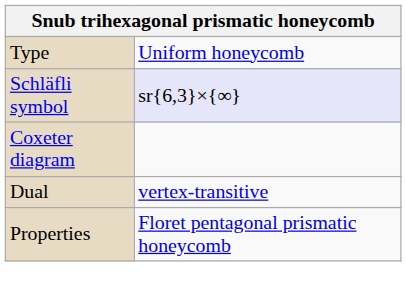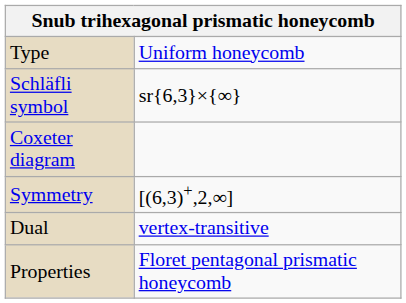 <table class="wikitable" align="right" style="margin-left:10px" width="320">
 <tr>
 <th bgcolor=#e7dcc3 colspan=2>Snub trihexagonal prismatic honeycomb</th>
 </tr>
 <tr>
 <td bgcolor=#e7dcc3>Type</td>
 <td><a href='#'>Uniform honeycomb</a></td>
 </tr>
 <tr>
 <td bgcolor=#e7dcc3><a href='#'>Schläfli symbol</a></td>
-<td style="background: lavender;">sr{6,3}×{∞}</td>
+<td>sr{6,3}×{∞}</td>
 </tr>
 <tr>
 <td bgcolor=#e7dcc3><a href='#'>Coxeter diagram</a></td>
 <td></td>
+</tr>
+<tr>
+<td bgcolor=#e7dcc3><a href='#'>Symmetry</a></td>
+<td>[(6,3)<sup>+</sup>,2,∞]</td>
 </tr>
 <tr>
 <td bgcolor=#e7dcc3>Dual</td>
 <td><a href='#'>vertex-transitive</a></td>
 </tr>
 <tr>
 <td bgcolor=#e7dcc3>Properties</td>
 <td><a href='#'>Floret pentagonal prismatic honeycomb</a></td>
 </tr>
 </table>
